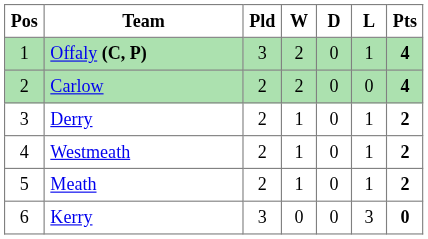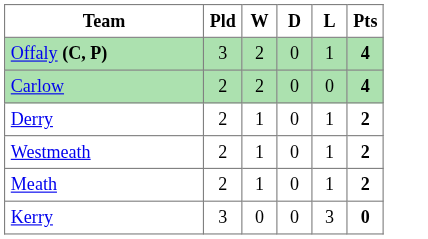 <table style="border-collapse:collapse" border="1" cellspacing="0" cellpadding="5">
 <tr>
-<th>Pos</th>
 <th width="165">Team</th>
 <th width="20">Pld</th>
 <th width="20">W</th>
 <th width="20">D</th>
 <th width="20">L</th>
 <th width="20">Pts</th>
 </tr>
 <tr align="center" style="background:#ACE1AF;">
-<td>1</td>
 <td style="text-align:left;"> <a href='#'>Offaly</a> <strong>(C, P)</strong></td>
 <td>3</td>
 <td>2</td>
 <td>0</td>
 <td>1</td>
 <td><strong>4</strong></td>
 </tr>
 <tr align="center" style="background:#ACE1AF;">
-<td>2</td>
 <td style="text-align:left;"> <a href='#'>Carlow</a></td>
 <td>2</td>
 <td>2</td>
 <td>0</td>
 <td>0</td>
 <td><strong>4</strong></td>
 </tr>
 <tr align="center">
-<td>3</td>
 <td style="text-align:left;"> <a href='#'>Derry</a></td>
 <td>2</td>
 <td>1</td>
 <td>0</td>
 <td>1</td>
 <td><strong>2</strong></td>
 </tr>
 <tr align="center">
-<td>4</td>
 <td style="text-align:left;"> <a href='#'>Westmeath</a></td>
 <td>2</td>
 <td>1</td>
 <td>0</td>
 <td>1</td>
 <td><strong>2</strong></td>
 </tr>
 <tr align="center">
-<td>5</td>
 <td style="text-align:left;"> <a href='#'>Meath</a></td>
 <td>2</td>
 <td>1</td>
 <td>0</td>
 <td>1</td>
 <td><strong>2</strong></td>
 </tr>
 <tr align="center">
-<td>6</td>
 <td style="text-align:left;"> <a href='#'>Kerry</a></td>
 <td>3</td>
 <td>0</td>
 <td>0</td>
 <td>3</td>
 <td><strong>0</strong></td>
 </tr>
 </table>
